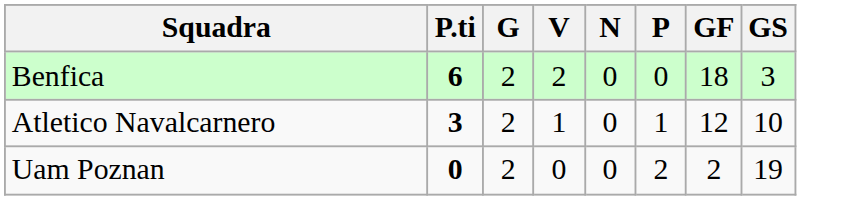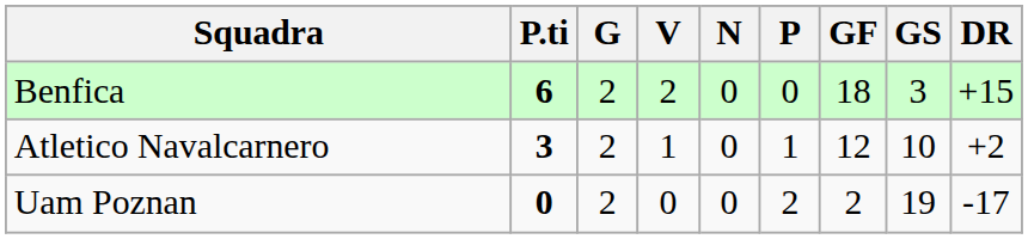 <table class="wikitable" style="text-align: center;">
 <tr>
 <th width="220">Squadra</th>
 <th width="20">P.ti</th>
 <th width="20">G</th>
 <th width="20">V</th>
 <th width="20">N</th>
 <th width="20">P</th>
 <th width="20">GF</th>
 <th width="20">GS</th>
+<th width="20">DR</th>
 </tr>
 <tr bgcolor=#ccffcc>
 <td align="left"> Benfica</td>
 <td><strong>6</strong></td>
 <td>2</td>
 <td>2</td>
 <td>0</td>
 <td>0</td>
 <td>18</td>
 <td>3</td>
+<td>+15</td>
 </tr>
 <tr>
 <td align="left"> Atletico Navalcarnero</td>
 <td><strong>3</strong></td>
 <td>2</td>
 <td>1</td>
 <td>0</td>
 <td>1</td>
 <td>12</td>
 <td>10</td>
+<td>+2</td>
 </tr>
 <tr>
 <td align="left"> Uam Poznan</td>
 <td><strong>0</strong></td>
 <td>2</td>
 <td>0</td>
 <td>0</td>
 <td>2</td>
 <td>2</td>
 <td>19</td>
+<td>-17</td>
 </tr>
 </table>
